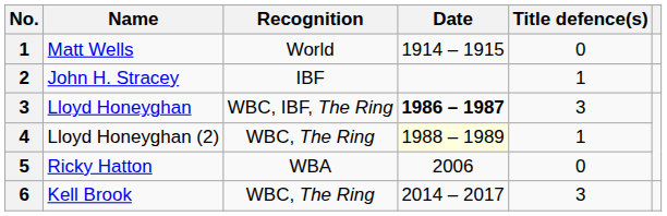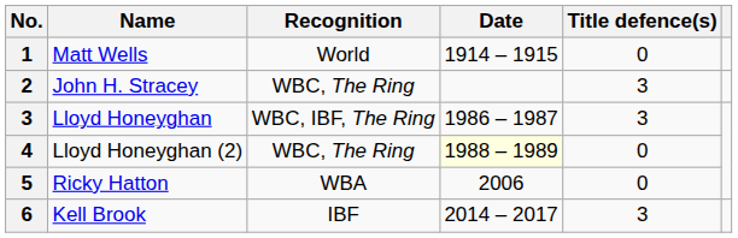 <table class="wikitable sortable">
 <tr>
 <th>No.</th>
 <th>Name</th>
 <th>Recognition</th>
 <th>Date</th>
 <th>Title defence(s)</th>
 <th></th>
 </tr>
 <tr align=center>
 <th>1</th>
 <td align=left><a href='#'>Matt Wells</a></td>
 <td>World</td>
 <td>1914 – 1915</td>
 <td>0</td>
 <td></td>
 </tr>
 <tr align=center>
 <th>2</th>
 <td align=left><a href='#'>John H. Stracey</a></td>
-<td>IBF</td>
+<td>WBC, <em>The Ring</em></td>
 <td></td>
-<td>1</td>
+<td>3</td>
 <td></td>
 </tr>
 <tr align=center>
 <th>3</th>
 <td align=left><a href='#'>Lloyd Honeyghan</a></td>
 <td>WBC, IBF, <em>The Ring</em></td>
-<td><strong>1986 – 1987</strong></td>
+<td>1986 – 1987</td>
 <td>3</td>
 <td rowspan="3"></td>
 </tr>
 <tr align=center>
 <th>4</th>
 <td align=left>Lloyd Honeyghan (2)</td>
 <td>WBC, <em>The Ring</em></td>
 <td style="background: lightyellow;">1988 – 1989</td>
-<td>1</td>
+<td>0</td>
 </tr>
 <tr align=center>
 <th>5</th>
 <td align=left><a href='#'>Ricky Hatton</a></td>
 <td>WBA</td>
 <td>2006</td>
 <td>0</td>
 </tr>
 <tr align=center>
 <th>6</th>
 <td align=left><a href='#'>Kell Brook</a></td>
-<td>WBC, <em>The Ring</em></td>
+<td>IBF</td>
 <td>2014 – 2017</td>
 <td>3</td>
 <td></td>
 </tr>
 </table>
